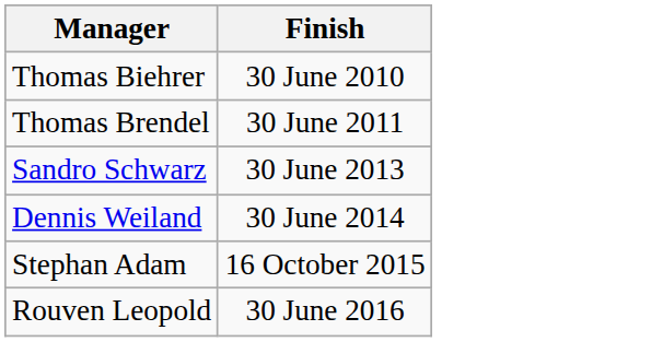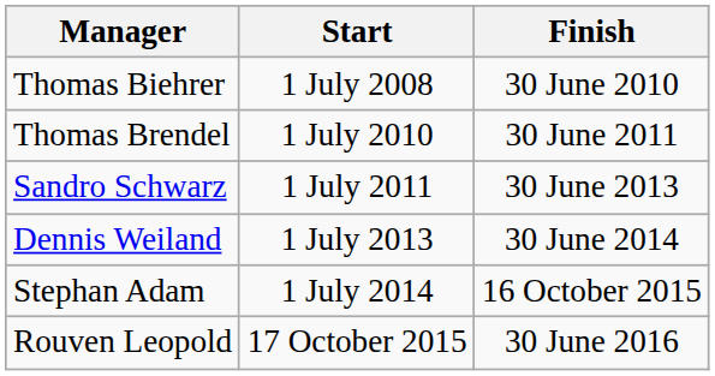 <table class="wikitable">
 <tr>
 <th>Manager</th>
+<th>Start</th>
 <th>Finish</th>
 </tr>
 <tr align="center">
 <td align="left">Thomas Biehrer</td>
+<td>1 July 2008</td>
 <td>30 June 2010</td>
 </tr>
 <tr align="center">
 <td align="left">Thomas Brendel</td>
+<td>1 July 2010</td>
 <td>30 June 2011</td>
 </tr>
 <tr align="center">
 <td align="left"><a href='#'>Sandro Schwarz</a></td>
+<td>1 July 2011</td>
 <td>30 June 2013</td>
 </tr>
 <tr align="center">
 <td align="left"><a href='#'>Dennis Weiland</a></td>
+<td>1 July 2013</td>
 <td>30 June 2014</td>
 </tr>
 <tr align="center">
 <td align="left">Stephan Adam</td>
+<td>1 July 2014</td>
 <td>16 October 2015</td>
 </tr>
 <tr align="center">
 <td align="left">Rouven Leopold</td>
+<td>17 October 2015</td>
 <td>30 June 2016</td>
 </tr>
 </table>
